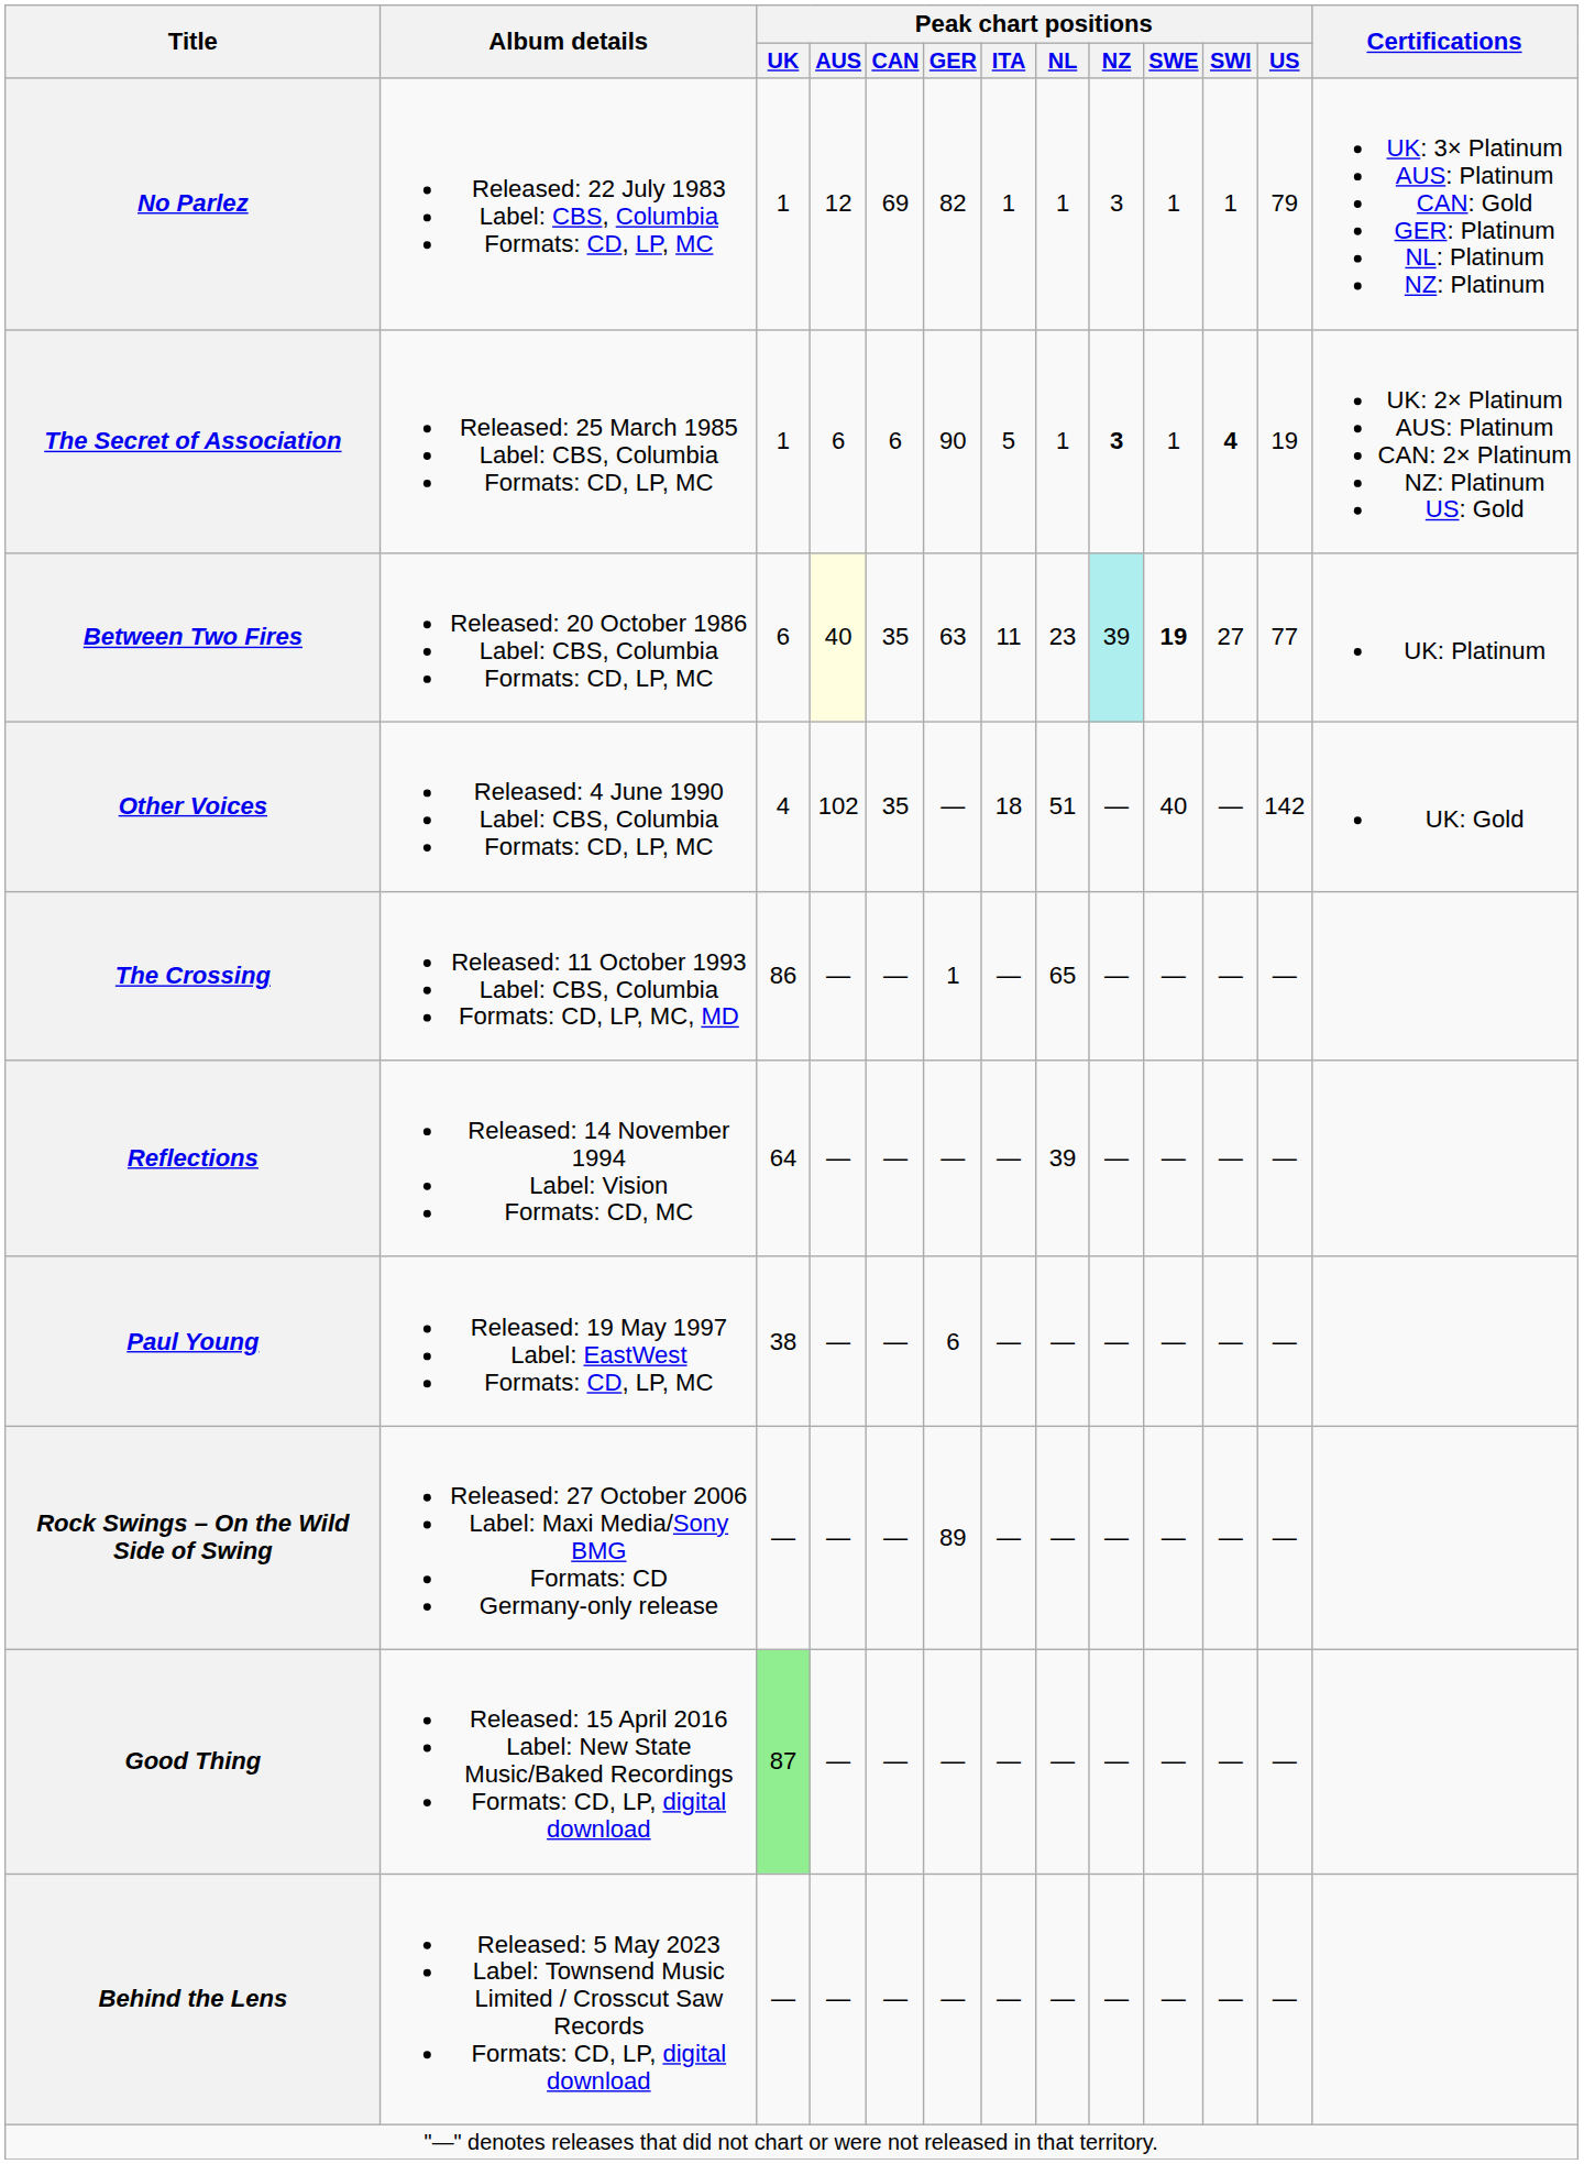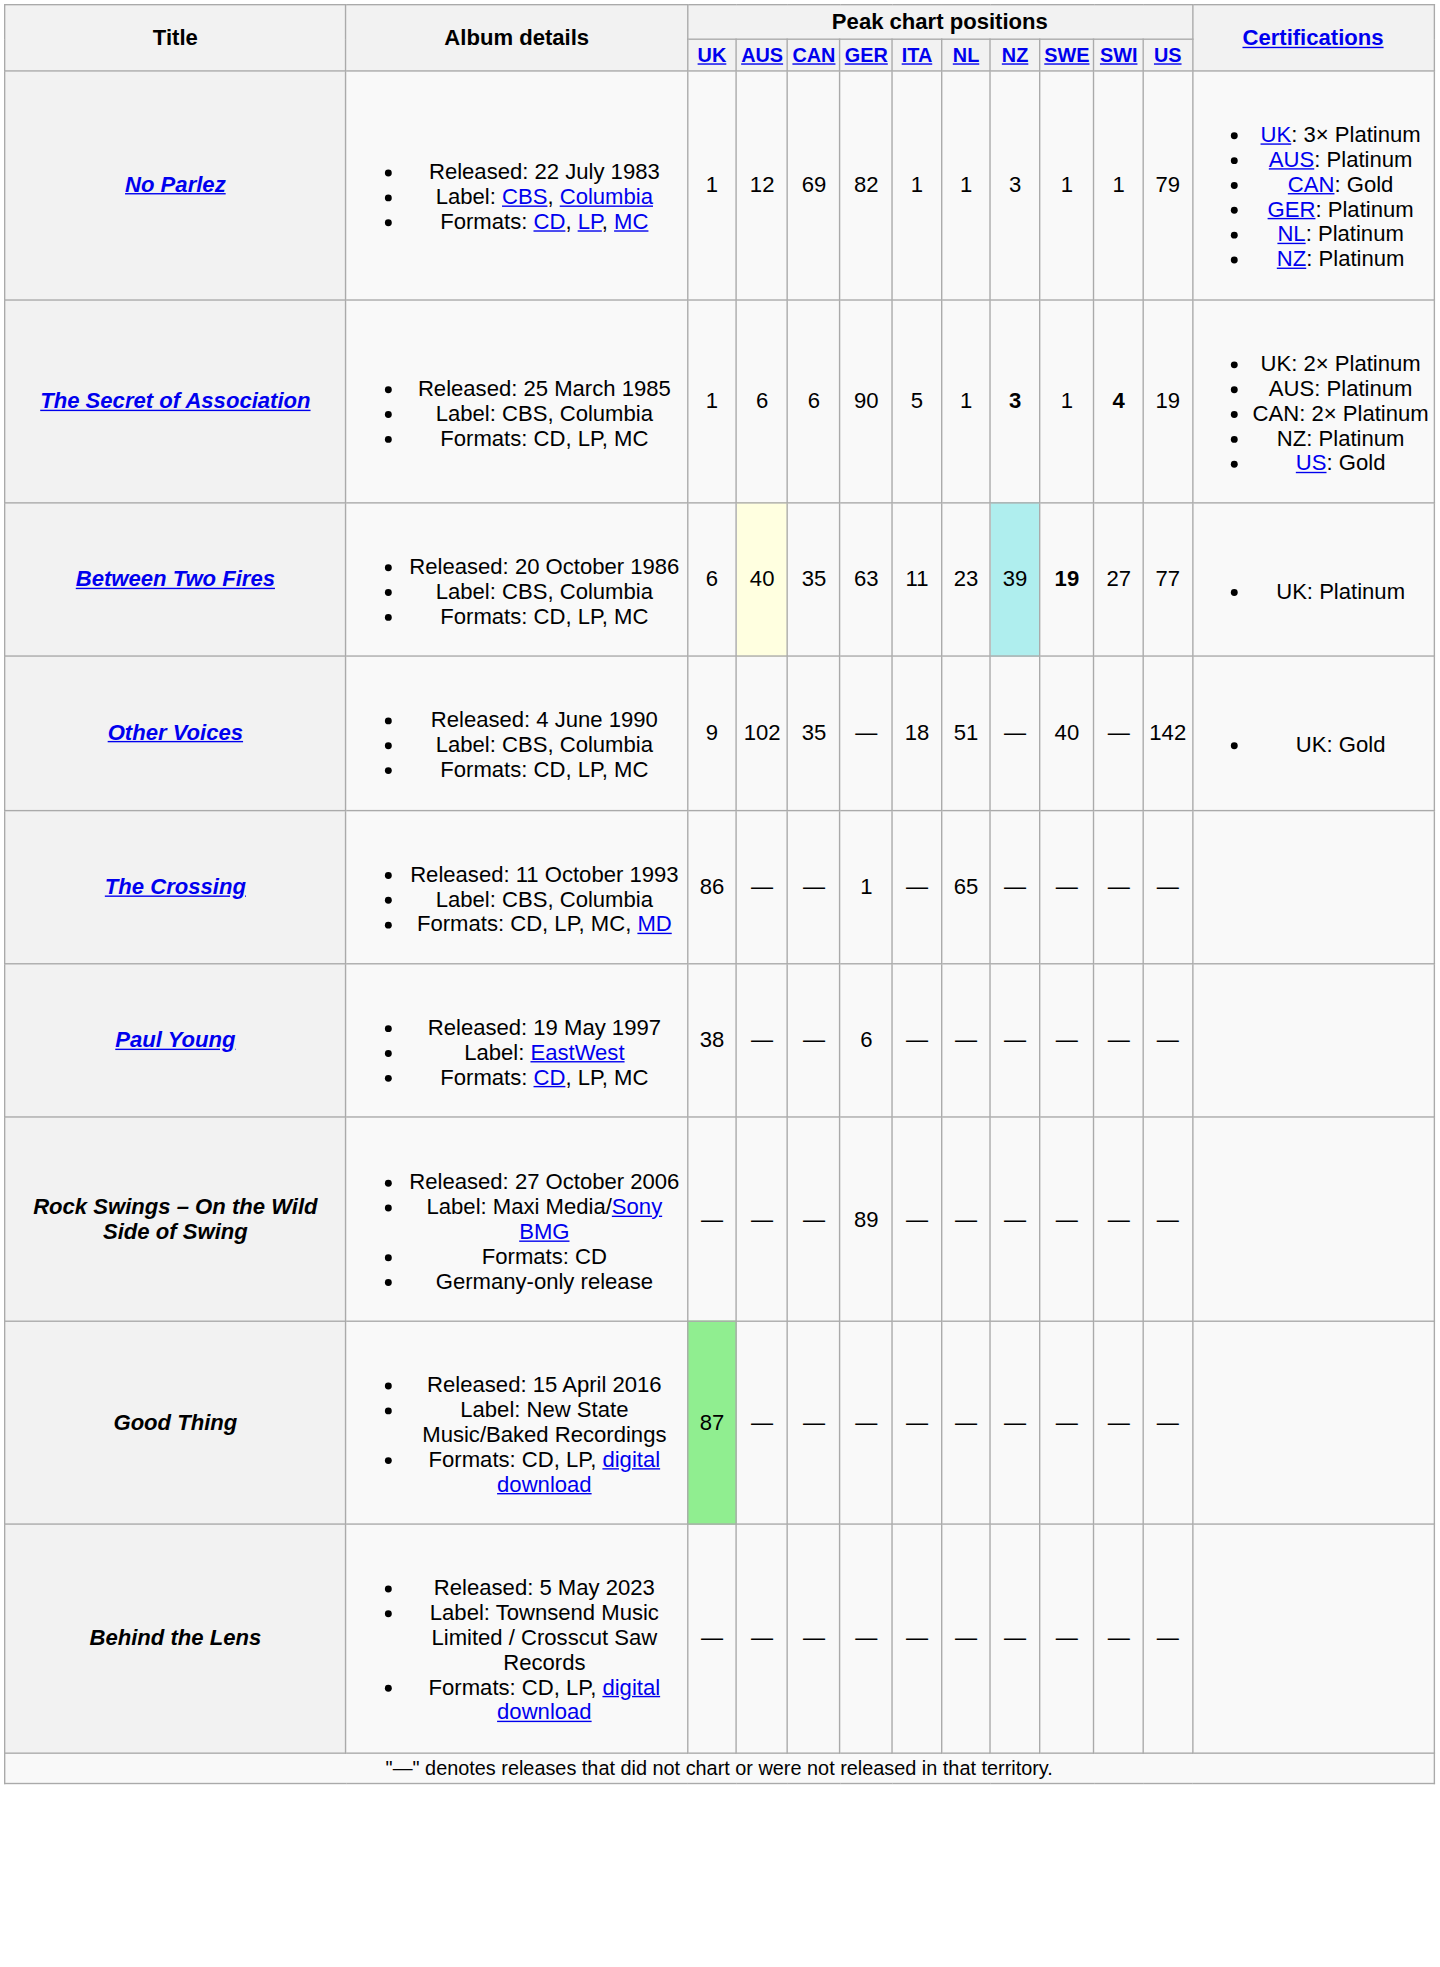 <table class="wikitable plainrowheaders" style="text-align:center;">
 <tr>
 <th rowspan="2" scope="col" style="width:15em;">Title</th>
 <th rowspan="2" scope="col" style="width:15em;">Album details</th>
 <th colspan="10">Peak chart positions</th>
 <th rowspan="2"><a href='#'>Certifications</a></th>
 </tr>
 <tr>
 <th scope="col" style="width:2em;font-size:90%;"><a href='#'>UK</a><br></th>
 <th scope="col" style="width:2em;font-size:90%;"><a href='#'>AUS</a><br></th>
 <th scope="col" style="width:2em;font-size:90%;"><a href='#'>CAN</a><br></th>
 <th scope="col" style="width:2em;font-size:90%;"><a href='#'>GER</a><br></th>
 <th scope="col" style="width:2em;font-size:90%;"><a href='#'>ITA</a><br></th>
 <th scope="col" style="width:2em;font-size:90%;"><a href='#'>NL</a><br></th>
 <th scope="col" style="width:2em;font-size:90%;"><a href='#'>NZ</a><br></th>
 <th scope="col" style="width:2em;font-size:90%;"><a href='#'>SWE</a><br></th>
 <th scope="col" style="width:2em;font-size:90%;"><a href='#'>SWI</a><br></th>
 <th scope="col" style="width:2em;font-size:90%;"><a href='#'>US</a><br></th>
 </tr>
 <tr>
 <th scope="row"><em><a href='#'>No Parlez</a></em></th>
 <td><br><ul><li>Released: 22 July 1983</li><li>Label: <a href='#'>CBS</a>, <a href='#'>Columbia</a></li><li>Formats: <a href='#'>CD</a>, <a href='#'>LP</a>, <a href='#'>MC</a></li></ul></td>
 <td>1</td>
 <td>12</td>
 <td>69</td>
 <td>82</td>
 <td>1</td>
 <td>1</td>
 <td>3</td>
 <td>1</td>
 <td>1</td>
 <td>79</td>
 <td><br><ul><li><a href='#'>UK</a>: 3× Platinum</li><li><a href='#'>AUS</a>: Platinum</li><li><a href='#'>CAN</a>: Gold</li><li><a href='#'>GER</a>: Platinum</li><li><a href='#'>NL</a>: Platinum</li><li><a href='#'>NZ</a>: Platinum</li></ul></td>
 </tr>
 <tr>
 <th scope="row"><em><a href='#'>The Secret of Association</a></em></th>
 <td><br><ul><li>Released: 25 March 1985</li><li>Label: CBS, Columbia</li><li>Formats: CD, LP, MC</li></ul></td>
 <td>1</td>
 <td>6</td>
 <td>6</td>
 <td>90</td>
 <td>5</td>
 <td>1</td>
 <td><strong>3</strong></td>
 <td>1</td>
 <td><strong>4</strong></td>
 <td>19</td>
 <td><br><ul><li>UK: 2× Platinum</li><li>AUS: Platinum</li><li>CAN: 2× Platinum</li><li>NZ: Platinum</li><li><a href='#'>US</a>: Gold</li></ul></td>
 </tr>
 <tr>
 <th scope="row"><em><a href='#'>Between Two Fires</a></em></th>
 <td><br><ul><li>Released: 20 October 1986</li><li>Label: CBS, Columbia</li><li>Formats: CD, LP, MC</li></ul></td>
 <td>6</td>
 <td style="background: lightyellow;">40</td>
 <td>35</td>
 <td>63</td>
 <td>11</td>
 <td>23</td>
 <td style="background: paleturquoise;">39</td>
 <td><strong>19</strong></td>
 <td>27</td>
 <td>77</td>
 <td><br><ul><li>UK: Platinum</li></ul></td>
 </tr>
 <tr>
 <th scope="row"><em><a href='#'>Other Voices</a></em></th>
 <td><br><ul><li>Released: 4 June 1990</li><li>Label: CBS, Columbia</li><li>Formats: CD, LP, MC</li></ul></td>
-<td>4</td>
+<td>9</td>
 <td>102</td>
 <td>35</td>
 <td>—</td>
 <td>18</td>
 <td>51</td>
 <td>—</td>
 <td>40</td>
 <td>—</td>
 <td>142</td>
 <td><br><ul><li>UK: Gold</li></ul></td>
 </tr>
 <tr>
 <th scope="row"><em><a href='#'>The Crossing</a></em></th>
 <td><br><ul><li>Released: 11 October 1993</li><li>Label: CBS, Columbia</li><li>Formats: CD, LP, MC, <a href='#'>MD</a></li></ul></td>
 <td>86</td>
 <td>—</td>
 <td>—</td>
 <td>1</td>
 <td>—</td>
 <td>65</td>
-<td>—</td>
-<td>—</td>
-<td>—</td>
-<td>—</td>
-<td></td>
-</tr>
-<tr>
-<th scope="row"><em><a href='#'>Reflections</a></em></th>
-<td><br><ul><li>Released: 14 November 1994</li><li>Label: Vision</li><li>Formats: CD, MC</li></ul></td>
-<td>64</td>
-<td>—</td>
-<td>—</td>
-<td>—</td>
-<td>—</td>
-<td>39</td>
 <td>—</td>
 <td>—</td>
 <td>—</td>
 <td>—</td>
 <td></td>
 </tr>
 <tr>
 <th scope="row"><em><a href='#'>Paul Young</a></em></th>
 <td><br><ul><li>Released: 19 May 1997</li><li>Label: <a href='#'>EastWest</a></li><li>Formats: <a href='#'>CD</a>, LP, MC</li></ul></td>
 <td>38</td>
 <td>—</td>
 <td>—</td>
 <td>6</td>
 <td>—</td>
 <td>—</td>
 <td>—</td>
 <td>—</td>
 <td>—</td>
 <td>—</td>
 <td></td>
 </tr>
 <tr>
 <th scope="row"><em>Rock Swings – On the Wild Side of Swing</em></th>
 <td><br><ul><li>Released: 27 October 2006</li><li>Label: Maxi Media/<a href='#'>Sony BMG</a></li><li>Formats: CD</li><li>Germany-only release</li></ul></td>
 <td>—</td>
 <td>—</td>
 <td>—</td>
 <td>89</td>
 <td>—</td>
 <td>—</td>
 <td>—</td>
 <td>—</td>
 <td>—</td>
 <td>—</td>
 <td></td>
 </tr>
 <tr>
 <th scope="row"><em>Good Thing</em></th>
 <td><br><ul><li>Released: 15 April 2016</li><li>Label: New State Music/Baked Recordings</li><li>Formats: CD, LP, <a href='#'>digital download</a></li></ul></td>
 <td style="background: lightgreen;">87</td>
 <td>—</td>
 <td>—</td>
 <td>—</td>
 <td>—</td>
 <td>—</td>
 <td>—</td>
 <td>—</td>
 <td>—</td>
 <td>—</td>
 <td></td>
 </tr>
 <tr>
 <th scope="row"><em>Behind the Lens</em></th>
 <td><br><ul><li>Released: 5 May 2023</li><li>Label: Townsend Music Limited / Crosscut Saw Records</li><li>Formats: CD, LP, <a href='#'>digital download</a></li></ul></td>
 <td>—</td>
 <td>—</td>
 <td>—</td>
 <td>—</td>
 <td>—</td>
 <td>—</td>
 <td>—</td>
 <td>—</td>
 <td>—</td>
 <td>—</td>
 <td></td>
 </tr>
 <tr>
 <td colspan="13" style="font-size:90%">"—" denotes releases that did not chart or were not released in that territory.</td>
 </tr>
 </table>
